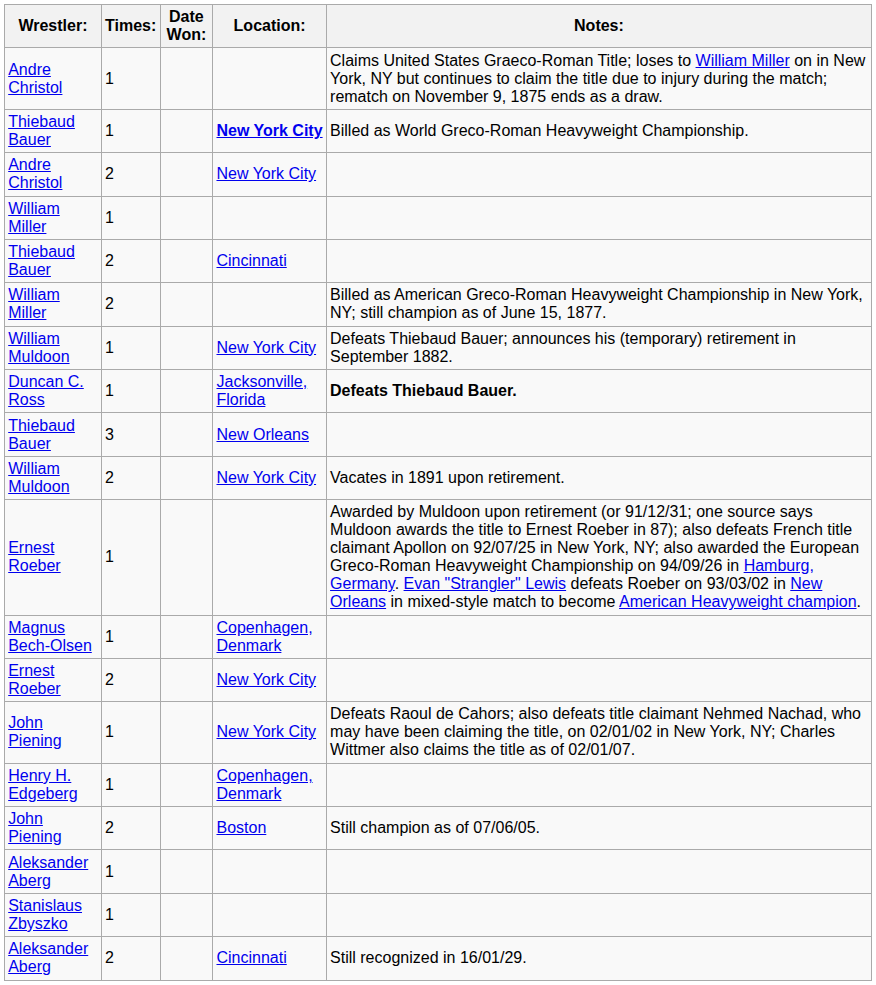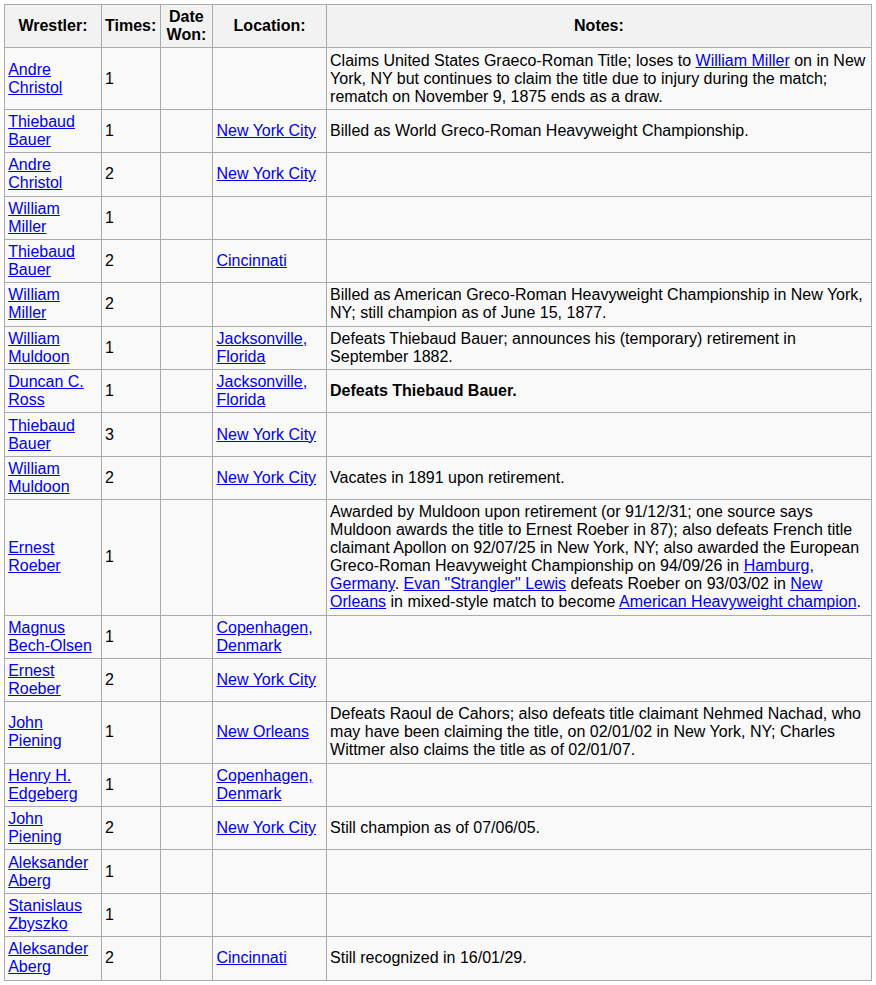 <table class="wikitable">
 <tr>
 <th>Wrestler:</th>
 <th>Times:</th>
 <th>Date Won:</th>
 <th>Location:</th>
 <th>Notes:</th>
 </tr>
 <tr>
 <td><a href='#'>Andre Christol</a></td>
 <td>1</td>
 <td></td>
 <td></td>
 <td>Claims United States Graeco-Roman Title; loses to <a href='#'>William Miller</a> on in New York, NY but continues to claim the title due to injury during the match; rematch on November 9, 1875 ends as a draw.</td>
 </tr>
 <tr>
 <td><a href='#'>Thiebaud Bauer</a></td>
 <td>1</td>
 <td></td>
-<td><strong><a href='#'>New York City</a></strong></td>
+<td><a href='#'>New York City</a></td>
 <td>Billed as World Greco-Roman Heavyweight Championship.</td>
 </tr>
 <tr>
 <td><a href='#'>Andre Christol</a></td>
 <td>2</td>
 <td></td>
 <td><a href='#'>New York City</a></td>
 <td></td>
 </tr>
 <tr>
 <td><a href='#'>William Miller</a></td>
 <td>1</td>
 <td></td>
 <td></td>
 <td></td>
 </tr>
 <tr>
 <td><a href='#'>Thiebaud Bauer</a></td>
 <td>2</td>
 <td></td>
 <td><a href='#'>Cincinnati</a></td>
 <td></td>
 </tr>
 <tr>
 <td><a href='#'>William Miller</a></td>
 <td>2</td>
 <td></td>
 <td></td>
 <td>Billed as American Greco-Roman Heavyweight Championship in New York, NY; still champion as of June 15, 1877.</td>
 </tr>
 <tr>
 <td><a href='#'>William Muldoon</a></td>
 <td>1</td>
 <td></td>
-<td><a href='#'>New York City</a></td>
+<td><a href='#'>Jacksonville, Florida</a></td>
 <td>Defeats Thiebaud Bauer; announces his (temporary) retirement in September 1882.</td>
 </tr>
 <tr>
 <td><a href='#'>Duncan C. Ross</a></td>
 <td>1</td>
 <td></td>
 <td><a href='#'>Jacksonville, Florida</a></td>
 <td><strong>Defeats Thiebaud Bauer.</strong></td>
 </tr>
 <tr>
 <td><a href='#'>Thiebaud Bauer</a></td>
 <td>3</td>
 <td></td>
-<td><a href='#'>New Orleans</a></td>
+<td><a href='#'>New York City</a></td>
 <td></td>
 </tr>
 <tr>
 <td><a href='#'>William Muldoon</a></td>
 <td>2</td>
 <td></td>
 <td><a href='#'>New York City</a></td>
 <td>Vacates in 1891 upon retirement.</td>
 </tr>
 <tr>
 <td><a href='#'>Ernest Roeber</a></td>
 <td>1</td>
 <td></td>
 <td></td>
 <td>Awarded by Muldoon upon retirement (or 91/12/31; one source says Muldoon awards the title to Ernest Roeber in 87); also defeats French title claimant Apollon on 92/07/25 in New York, NY; also awarded the European Greco-Roman Heavyweight Championship on 94/09/26 in <a href='#'>Hamburg, Germany</a>. <a href='#'>Evan "Strangler" Lewis</a> defeats Roeber on 93/03/02 in <a href='#'>New Orleans</a> in mixed-style match to become <a href='#'>American Heavyweight champion</a>.</td>
 </tr>
 <tr>
 <td><a href='#'>Magnus Bech-Olsen</a></td>
 <td>1</td>
 <td></td>
 <td><a href='#'>Copenhagen, Denmark</a></td>
 <td></td>
 </tr>
 <tr>
 <td><a href='#'>Ernest Roeber</a></td>
 <td>2</td>
 <td></td>
 <td><a href='#'>New York City</a></td>
 <td></td>
 </tr>
 <tr>
 <td><a href='#'>John Piening</a></td>
 <td>1</td>
 <td></td>
-<td><a href='#'>New York City</a></td>
+<td><a href='#'>New Orleans</a></td>
 <td>Defeats Raoul de Cahors; also defeats title claimant Nehmed Nachad, who may have been claiming the title, on 02/01/02 in New York, NY; Charles Wittmer also claims the title as of 02/01/07.</td>
 </tr>
 <tr>
 <td><a href='#'>Henry H. Edgeberg</a></td>
 <td>1</td>
 <td></td>
 <td><a href='#'>Copenhagen, Denmark</a></td>
 <td></td>
 </tr>
 <tr>
 <td><a href='#'>John Piening</a></td>
 <td>2</td>
 <td></td>
-<td><a href='#'>Boston</a></td>
+<td><a href='#'>New York City</a></td>
 <td>Still champion as of 07/06/05.</td>
 </tr>
 <tr>
 <td><a href='#'>Aleksander Aberg</a></td>
 <td>1</td>
 <td></td>
 <td></td>
 <td></td>
 </tr>
 <tr>
 <td><a href='#'>Stanislaus Zbyszko</a></td>
 <td>1</td>
 <td></td>
 <td></td>
 <td></td>
 </tr>
 <tr>
 <td><a href='#'>Aleksander Aberg</a></td>
 <td>2</td>
 <td></td>
 <td><a href='#'>Cincinnati</a></td>
 <td>Still recognized in 16/01/29.</td>
 </tr>
 </table>
